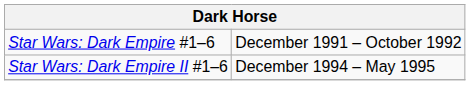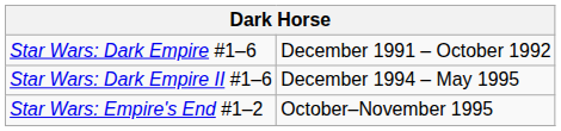 <table class="wikitable">
 <tr>
 <th colspan="2">Dark Horse</th>
 </tr>
 <tr>
 <td><em><a href='#'>Star Wars: Dark Empire</a></em> #1–6</td>
 <td>December 1991 – October 1992</td>
 </tr>
 <tr>
 <td><em><a href='#'>Star Wars: Dark Empire II</a></em> #1–6</td>
 <td>December 1994 – May 1995</td>
 </tr>
 <tr>
+<td><em><a href='#'>Star Wars: Empire's End</a></em> #1–2</td>
+<td>October–November 1995</td>
+</tr>
+<tr>
 </tr>
 </table>
